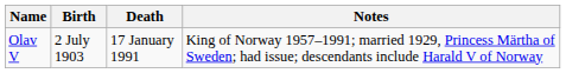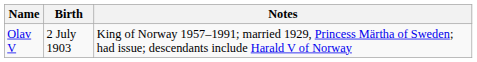 <table class="wikitable sortable">
 <tr style="background-color:#cccccc">
 <th>Name</th>
 <th>Birth</th>
-<th>Death</th>
 <th class="unsortable">Notes</th>
 </tr>
 <tr>
 <td data-sort-value="Olav V"><a href='#'>Olav V</a></td>
 <td>2 July 1903</td>
-<td>17 January 1991</td>
 <td>King of Norway 1957–1991; married 1929, <a href='#'>Princess Märtha of Sweden</a>; had issue; descendants include <a href='#'>Harald V of Norway</a></td>
 </tr>
 </table>
